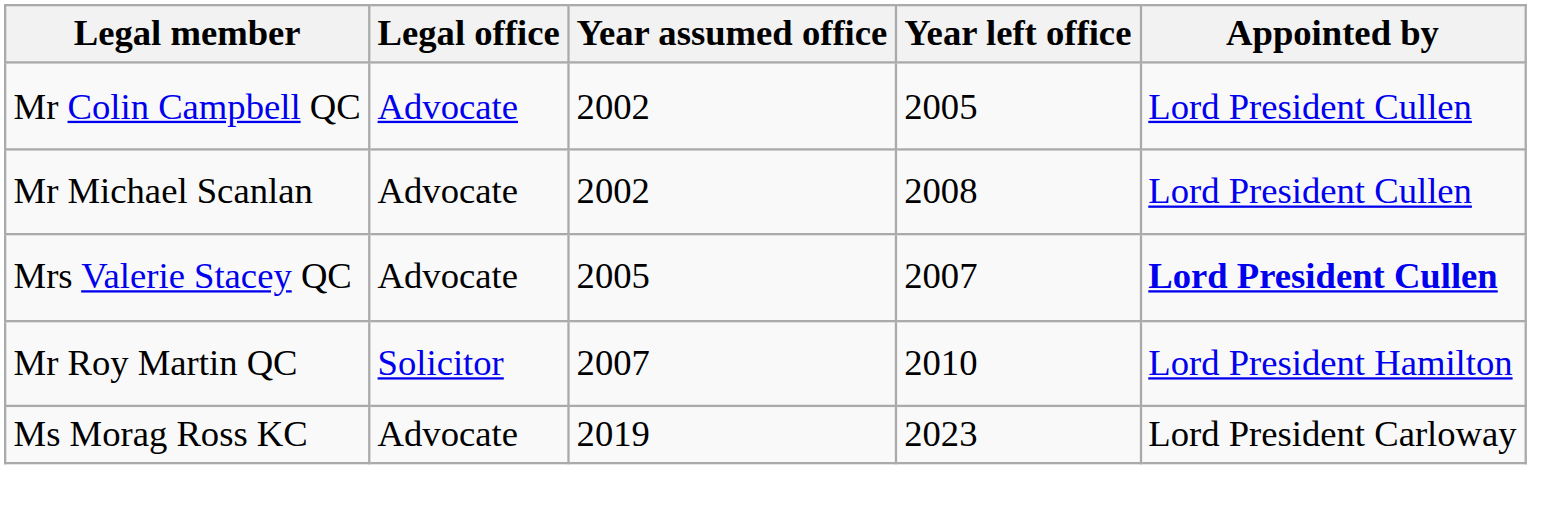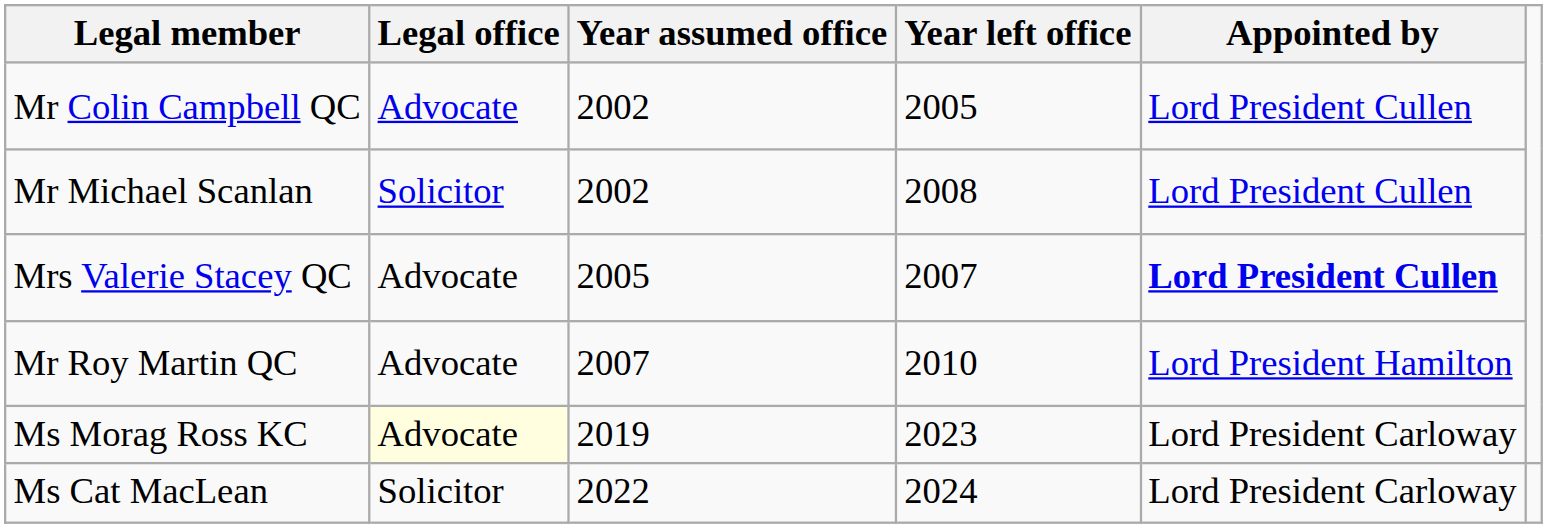 <table class="wikitable sortable" |+ Legal members>
 <tr>
 <th>Legal member</th>
 <th>Legal office</th>
 <th>Year assumed office</th>
 <th>Year left office</th>
 <th>Appointed by</th>
 </tr>
 <tr>
 <td style="height:30px;" data-sort-value="Campbell, Colin">Mr <a href='#'>Colin Campbell</a> QC</td>
 <td><a href='#'>Advocate</a></td>
 <td>2002</td>
 <td>2005</td>
 <td><a href='#'>Lord President Cullen</a></td>
 </tr>
 <tr>
 <td style="height:30px;" data-sort-value="Scanlan, Michael">Mr Michael Scanlan</td>
-<td>Advocate</td>
+<td><a href='#'>Solicitor</a></td>
 <td>2002</td>
 <td>2008</td>
 <td><a href='#'>Lord President Cullen</a></td>
 </tr>
 <tr>
 <td style="height:30px;" data-sort-value="Stacey, Valerie">Mrs <a href='#'>Valerie Stacey</a> QC</td>
 <td>Advocate</td>
 <td>2005</td>
 <td>2007</td>
 <td><strong><a href='#'>Lord President Cullen</a></strong></td>
 </tr>
 <tr>
 <td style="height:30px;" data-sort-value="Martin, Roy">Mr Roy Martin QC</td>
-<td><a href='#'>Solicitor</a></td>
+<td>Advocate</td>
 <td>2007</td>
 <td>2010</td>
 <td><a href='#'>Lord President Hamilton</a></td>
 </tr>
 <tr>
 <td>Ms Morag Ross KC</td>
-<td>Advocate</td>
+<td style="background: lightyellow;">Advocate</td>
 <td>2019</td>
 <td>2023</td>
 <td>Lord President Carloway</td>
 </tr>
+<tr>
+<td>Ms Cat MacLean</td>
+<td>Solicitor</td>
+<td>2022</td>
+<td>2024</td>
+<td>Lord President Carloway</td>
+<td></td>
+</tr>
 </table>
